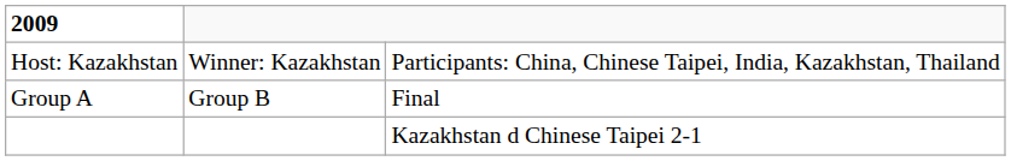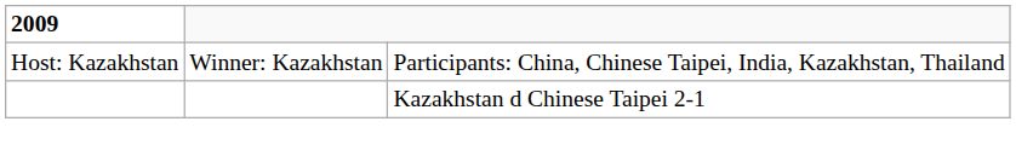 <table class="wikitable collapsible collapsed">
 <tr>
 <th style="text-align:left; background:#FFFFFF">2009</th>
 </tr>
 <tr bgcolor="#FFFFFF">
 <td>Host: Kazakhstan</td>
 <td>Winner: Kazakhstan</td>
 <td>Participants: China, Chinese Taipei, India, Kazakhstan, Thailand</td>
 </tr>
 <tr bgcolor="#FFFFFF">
-<td>Group A</td>
-<td>Group B</td>
-<td>Final</td>
-</tr>
-<tr bgcolor="#FFFFFF">
 <td></td>
 <td></td>
 <td>Kazakhstan d Chinese Taipei 2-1</td>
 </tr>
 </table>
